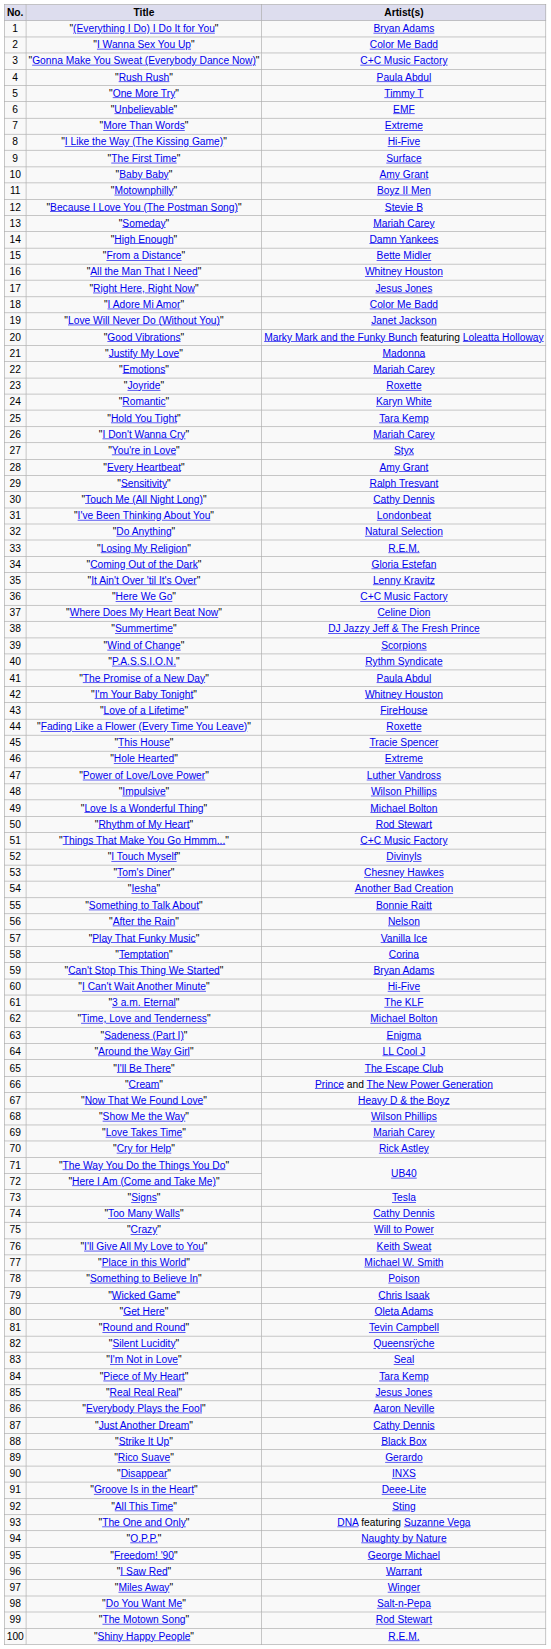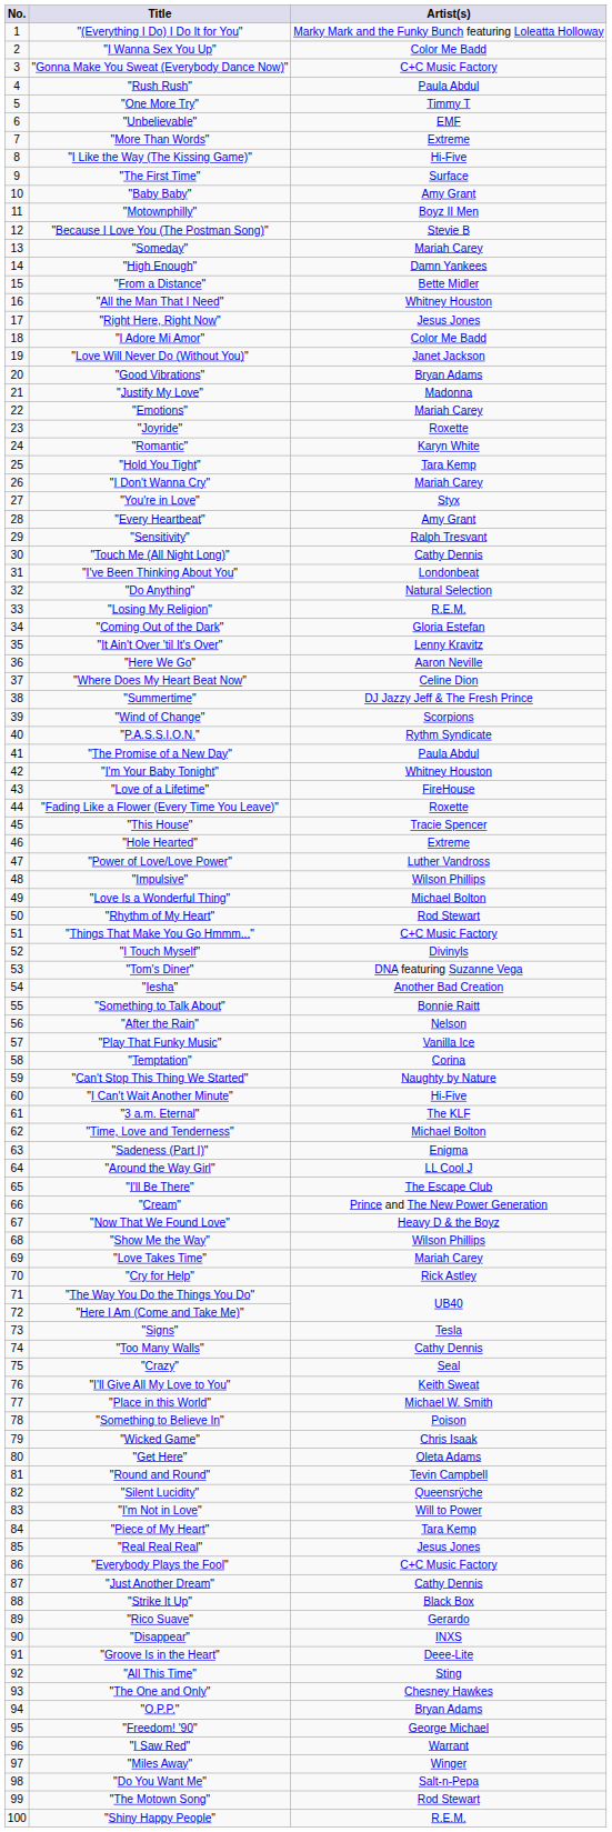 <table class="wikitable sortable" style="text-align: center">
 <tr>
 <th scope="col" style="background:#dde;">No.</th>
 <th scope="col" style="background:#dde;">Title</th>
 <th scope="col" style="background:#dde;">Artist(s)</th>
 </tr>
 <tr>
 <td>1</td>
 <td>"<a href='#'>(Everything I Do) I Do It for You</a>"</td>
-<td><a href='#'>Bryan Adams</a></td>
+<td><a href='#'>Marky Mark and the Funky Bunch</a> featuring <a href='#'>Loleatta Holloway</a></td>
 </tr>
 <tr>
 <td>2</td>
 <td>"<a href='#'>I Wanna Sex You Up</a>"</td>
 <td><a href='#'>Color Me Badd</a></td>
 </tr>
 <tr>
 <td>3</td>
 <td>"<a href='#'>Gonna Make You Sweat (Everybody Dance Now)</a>"</td>
 <td><a href='#'>C+C Music Factory</a></td>
 </tr>
 <tr>
 <td>4</td>
 <td>"<a href='#'>Rush Rush</a>"</td>
 <td><a href='#'>Paula Abdul</a></td>
 </tr>
 <tr>
 <td>5</td>
 <td>"<a href='#'>One More Try</a>"</td>
 <td><a href='#'>Timmy T</a></td>
 </tr>
 <tr>
 <td>6</td>
 <td>"<a href='#'>Unbelievable</a>"</td>
 <td><a href='#'>EMF</a></td>
 </tr>
 <tr>
 <td>7</td>
 <td>"<a href='#'>More Than Words</a>"</td>
 <td><a href='#'>Extreme</a></td>
 </tr>
 <tr>
 <td>8</td>
 <td>"<a href='#'>I Like the Way (The Kissing Game)</a>"</td>
 <td><a href='#'>Hi-Five</a></td>
 </tr>
 <tr>
 <td>9</td>
 <td>"<a href='#'>The First Time</a>"</td>
 <td><a href='#'>Surface</a></td>
 </tr>
 <tr>
 <td>10</td>
 <td>"<a href='#'>Baby Baby</a>"</td>
 <td><a href='#'>Amy Grant</a></td>
 </tr>
 <tr>
 <td>11</td>
 <td>"<a href='#'>Motownphilly</a>"</td>
 <td><a href='#'>Boyz II Men</a></td>
 </tr>
 <tr>
 <td>12</td>
 <td>"<a href='#'>Because I Love You (The Postman Song)</a>"</td>
 <td><a href='#'>Stevie B</a></td>
 </tr>
 <tr>
 <td>13</td>
 <td>"<a href='#'>Someday</a>"</td>
 <td><a href='#'>Mariah Carey</a></td>
 </tr>
 <tr>
 <td>14</td>
 <td>"<a href='#'>High Enough</a>"</td>
 <td><a href='#'>Damn Yankees</a></td>
 </tr>
 <tr>
 <td>15</td>
 <td>"<a href='#'>From a Distance</a>"</td>
 <td><a href='#'>Bette Midler</a></td>
 </tr>
 <tr>
 <td>16</td>
 <td>"<a href='#'>All the Man That I Need</a>"</td>
 <td><a href='#'>Whitney Houston</a></td>
 </tr>
 <tr>
 <td>17</td>
 <td>"<a href='#'>Right Here, Right Now</a>"</td>
 <td><a href='#'>Jesus Jones</a></td>
 </tr>
 <tr>
 <td>18</td>
 <td>"<a href='#'>I Adore Mi Amor</a>"</td>
 <td><a href='#'>Color Me Badd</a></td>
 </tr>
 <tr>
 <td>19</td>
 <td>"<a href='#'>Love Will Never Do (Without You)</a>"</td>
 <td><a href='#'>Janet Jackson</a></td>
 </tr>
 <tr>
 <td>20</td>
 <td>"<a href='#'>Good Vibrations</a>"</td>
-<td><a href='#'>Marky Mark and the Funky Bunch</a> featuring <a href='#'>Loleatta Holloway</a></td>
+<td><a href='#'>Bryan Adams</a></td>
 </tr>
 <tr>
 <td>21</td>
 <td>"<a href='#'>Justify My Love</a>"</td>
 <td><a href='#'>Madonna</a></td>
 </tr>
 <tr>
 <td>22</td>
 <td>"<a href='#'>Emotions</a>"</td>
 <td><a href='#'>Mariah Carey</a></td>
 </tr>
 <tr>
 <td>23</td>
 <td>"<a href='#'>Joyride</a>"</td>
 <td><a href='#'>Roxette</a></td>
 </tr>
 <tr>
 <td>24</td>
 <td>"<a href='#'>Romantic</a>"</td>
 <td><a href='#'>Karyn White</a></td>
 </tr>
 <tr>
 <td>25</td>
 <td>"<a href='#'>Hold You Tight</a>"</td>
 <td><a href='#'>Tara Kemp</a></td>
 </tr>
 <tr>
 <td>26</td>
 <td>"<a href='#'>I Don't Wanna Cry</a>"</td>
 <td><a href='#'>Mariah Carey</a></td>
 </tr>
 <tr>
 <td>27</td>
 <td>"<a href='#'>You're in Love</a>"</td>
 <td><a href='#'>Styx</a></td>
 </tr>
 <tr>
 <td>28</td>
 <td>"<a href='#'>Every Heartbeat</a>"</td>
 <td><a href='#'>Amy Grant</a></td>
 </tr>
 <tr>
 <td>29</td>
 <td>"<a href='#'>Sensitivity</a>"</td>
 <td><a href='#'>Ralph Tresvant</a></td>
 </tr>
 <tr>
 <td>30</td>
 <td>"<a href='#'>Touch Me (All Night Long)</a>"</td>
 <td><a href='#'>Cathy Dennis</a></td>
 </tr>
 <tr>
 <td>31</td>
 <td>"<a href='#'>I've Been Thinking About You</a>"</td>
 <td><a href='#'>Londonbeat</a></td>
 </tr>
 <tr>
 <td>32</td>
 <td>"<a href='#'>Do Anything</a>"</td>
 <td><a href='#'>Natural Selection</a></td>
 </tr>
 <tr>
 <td>33</td>
 <td>"<a href='#'>Losing My Religion</a>"</td>
 <td><a href='#'>R.E.M.</a></td>
 </tr>
 <tr>
 <td>34</td>
 <td>"<a href='#'>Coming Out of the Dark</a>"</td>
 <td><a href='#'>Gloria Estefan</a></td>
 </tr>
 <tr>
 <td>35</td>
 <td>"<a href='#'>It Ain't Over 'til It's Over</a>"</td>
 <td><a href='#'>Lenny Kravitz</a></td>
 </tr>
 <tr>
 <td>36</td>
 <td>"<a href='#'>Here We Go</a>"</td>
-<td><a href='#'>C+C Music Factory</a></td>
+<td><a href='#'>Aaron Neville</a></td>
 </tr>
 <tr>
 <td>37</td>
 <td>"<a href='#'>Where Does My Heart Beat Now</a>"</td>
 <td><a href='#'>Celine Dion</a></td>
 </tr>
 <tr>
 <td>38</td>
 <td>"<a href='#'>Summertime</a>"</td>
 <td><a href='#'>DJ Jazzy Jeff & The Fresh Prince</a></td>
 </tr>
 <tr>
 <td>39</td>
 <td>"<a href='#'>Wind of Change</a>"</td>
 <td><a href='#'>Scorpions</a></td>
 </tr>
 <tr>
 <td>40</td>
 <td>"<a href='#'>P.A.S.S.I.O.N.</a>"</td>
 <td><a href='#'>Rythm Syndicate</a></td>
 </tr>
 <tr>
 <td>41</td>
 <td>"<a href='#'>The Promise of a New Day</a>"</td>
 <td><a href='#'>Paula Abdul</a></td>
 </tr>
 <tr>
 <td>42</td>
 <td>"<a href='#'>I'm Your Baby Tonight</a>"</td>
 <td><a href='#'>Whitney Houston</a></td>
 </tr>
 <tr>
 <td>43</td>
 <td>"<a href='#'>Love of a Lifetime</a>"</td>
 <td><a href='#'>FireHouse</a></td>
 </tr>
 <tr>
 <td>44</td>
 <td>"<a href='#'>Fading Like a Flower (Every Time You Leave)</a>"</td>
 <td><a href='#'>Roxette</a></td>
 </tr>
 <tr>
 <td>45</td>
 <td>"<a href='#'>This House</a>"</td>
 <td><a href='#'>Tracie Spencer</a></td>
 </tr>
 <tr>
 <td>46</td>
 <td>"<a href='#'>Hole Hearted</a>"</td>
 <td><a href='#'>Extreme</a></td>
 </tr>
 <tr>
 <td>47</td>
 <td>"<a href='#'>Power of Love/Love Power</a>"</td>
 <td><a href='#'>Luther Vandross</a></td>
 </tr>
 <tr>
 <td>48</td>
 <td>"<a href='#'>Impulsive</a>"</td>
 <td><a href='#'>Wilson Phillips</a></td>
 </tr>
 <tr>
 <td>49</td>
 <td>"<a href='#'>Love Is a Wonderful Thing</a>"</td>
 <td><a href='#'>Michael Bolton</a></td>
 </tr>
 <tr>
 <td>50</td>
 <td>"<a href='#'>Rhythm of My Heart</a>"</td>
 <td><a href='#'>Rod Stewart</a></td>
 </tr>
 <tr>
 <td>51</td>
 <td>"<a href='#'>Things That Make You Go Hmmm...</a>"</td>
 <td><a href='#'>C+C Music Factory</a></td>
 </tr>
 <tr>
 <td>52</td>
 <td>"<a href='#'>I Touch Myself</a>"</td>
 <td><a href='#'>Divinyls</a></td>
 </tr>
 <tr>
 <td>53</td>
 <td>"<a href='#'>Tom's Diner</a>"</td>
-<td><a href='#'>Chesney Hawkes</a></td>
+<td><a href='#'>DNA</a> featuring <a href='#'>Suzanne Vega</a></td>
 </tr>
 <tr>
 <td>54</td>
 <td>"<a href='#'>Iesha</a>"</td>
 <td><a href='#'>Another Bad Creation</a></td>
 </tr>
 <tr>
 <td>55</td>
 <td>"<a href='#'>Something to Talk About</a>"</td>
 <td><a href='#'>Bonnie Raitt</a></td>
 </tr>
 <tr>
 <td>56</td>
 <td>"<a href='#'>After the Rain</a>"</td>
 <td><a href='#'>Nelson</a></td>
 </tr>
 <tr>
 <td>57</td>
 <td>"<a href='#'>Play That Funky Music</a>"</td>
 <td><a href='#'>Vanilla Ice</a></td>
 </tr>
 <tr>
 <td>58</td>
 <td>"<a href='#'>Temptation</a>"</td>
 <td><a href='#'>Corina</a></td>
 </tr>
 <tr>
 <td>59</td>
 <td>"<a href='#'>Can't Stop This Thing We Started</a>"</td>
-<td><a href='#'>Bryan Adams</a></td>
+<td><a href='#'>Naughty by Nature</a></td>
 </tr>
 <tr>
 <td>60</td>
 <td>"<a href='#'>I Can't Wait Another Minute</a>"</td>
 <td><a href='#'>Hi-Five</a></td>
 </tr>
 <tr>
 <td>61</td>
 <td>"<a href='#'>3 a.m. Eternal</a>"</td>
 <td><a href='#'>The KLF</a></td>
 </tr>
 <tr>
 <td>62</td>
 <td>"<a href='#'>Time, Love and Tenderness</a>"</td>
 <td><a href='#'>Michael Bolton</a></td>
 </tr>
 <tr>
 <td>63</td>
 <td>"<a href='#'>Sadeness (Part I)</a>"</td>
 <td><a href='#'>Enigma</a></td>
 </tr>
 <tr>
 <td>64</td>
 <td>"<a href='#'>Around the Way Girl</a>"</td>
 <td><a href='#'>LL Cool J</a></td>
 </tr>
 <tr>
 <td>65</td>
 <td>"<a href='#'>I'll Be There</a>"</td>
 <td><a href='#'>The Escape Club</a></td>
 </tr>
 <tr>
 <td>66</td>
 <td>"<a href='#'>Cream</a>"</td>
 <td><a href='#'>Prince</a> and <a href='#'>The New Power Generation</a></td>
 </tr>
 <tr>
 <td>67</td>
 <td>"<a href='#'>Now That We Found Love</a>"</td>
 <td><a href='#'>Heavy D & the Boyz</a></td>
 </tr>
 <tr>
 <td>68</td>
 <td>"<a href='#'>Show Me the Way</a>"</td>
 <td><a href='#'>Wilson Phillips</a></td>
 </tr>
 <tr>
 <td>69</td>
 <td>"<a href='#'>Love Takes Time</a>"</td>
 <td><a href='#'>Mariah Carey</a></td>
 </tr>
 <tr>
 <td>70</td>
 <td>"<a href='#'>Cry for Help</a>"</td>
 <td><a href='#'>Rick Astley</a></td>
 </tr>
 <tr>
 <td>71</td>
 <td>"<a href='#'>The Way You Do the Things You Do</a>"</td>
 <td rowspan="2"><a href='#'>UB40</a></td>
 </tr>
 <tr>
 <td>72</td>
 <td>"<a href='#'>Here I Am (Come and Take Me)</a>"</td>
 </tr>
 <tr>
 <td>73</td>
 <td>"<a href='#'>Signs</a>"</td>
 <td><a href='#'>Tesla</a></td>
 </tr>
 <tr>
 <td>74</td>
 <td>"<a href='#'>Too Many Walls</a>"</td>
 <td><a href='#'>Cathy Dennis</a></td>
 </tr>
 <tr>
 <td>75</td>
 <td>"<a href='#'>Crazy</a>"</td>
-<td><a href='#'>Will to Power</a></td>
+<td><a href='#'>Seal</a></td>
 </tr>
 <tr>
 <td>76</td>
 <td>"<a href='#'>I'll Give All My Love to You</a>"</td>
 <td><a href='#'>Keith Sweat</a></td>
 </tr>
 <tr>
 <td>77</td>
 <td>"<a href='#'>Place in this World</a>"</td>
 <td><a href='#'>Michael W. Smith</a></td>
 </tr>
 <tr>
 <td>78</td>
 <td>"<a href='#'>Something to Believe In</a>"</td>
 <td><a href='#'>Poison</a></td>
 </tr>
 <tr>
 <td>79</td>
 <td>"<a href='#'>Wicked Game</a>"</td>
 <td><a href='#'>Chris Isaak</a></td>
 </tr>
 <tr>
 <td>80</td>
 <td>"<a href='#'>Get Here</a>"</td>
 <td><a href='#'>Oleta Adams</a></td>
 </tr>
 <tr>
 <td>81</td>
 <td>"<a href='#'>Round and Round</a>"</td>
 <td><a href='#'>Tevin Campbell</a></td>
 </tr>
 <tr>
 <td>82</td>
 <td>"<a href='#'>Silent Lucidity</a>"</td>
 <td><a href='#'>Queensrÿche</a></td>
 </tr>
 <tr>
 <td>83</td>
 <td>"<a href='#'>I'm Not in Love</a>"</td>
-<td><a href='#'>Seal</a></td>
+<td><a href='#'>Will to Power</a></td>
 </tr>
 <tr>
 <td>84</td>
 <td>"<a href='#'>Piece of My Heart</a>"</td>
 <td><a href='#'>Tara Kemp</a></td>
 </tr>
 <tr>
 <td>85</td>
 <td>"<a href='#'>Real Real Real</a>"</td>
 <td><a href='#'>Jesus Jones</a></td>
 </tr>
 <tr>
 <td>86</td>
 <td>"<a href='#'>Everybody Plays the Fool</a>"</td>
-<td><a href='#'>Aaron Neville</a></td>
+<td><a href='#'>C+C Music Factory</a></td>
 </tr>
 <tr>
 <td>87</td>
 <td>"<a href='#'>Just Another Dream</a>"</td>
 <td><a href='#'>Cathy Dennis</a></td>
 </tr>
 <tr>
 <td>88</td>
 <td>"<a href='#'>Strike It Up</a>"</td>
 <td><a href='#'>Black Box</a></td>
 </tr>
 <tr>
 <td>89</td>
 <td>"<a href='#'>Rico Suave</a>"</td>
 <td><a href='#'>Gerardo</a></td>
 </tr>
 <tr>
 <td>90</td>
 <td>"<a href='#'>Disappear</a>"</td>
 <td><a href='#'>INXS</a></td>
 </tr>
 <tr>
 <td>91</td>
 <td>"<a href='#'>Groove Is in the Heart</a>"</td>
 <td><a href='#'>Deee-Lite</a></td>
 </tr>
 <tr>
 <td>92</td>
 <td>"<a href='#'>All This Time</a>"</td>
 <td><a href='#'>Sting</a></td>
 </tr>
 <tr>
 <td>93</td>
 <td>"<a href='#'>The One and Only</a>"</td>
-<td><a href='#'>DNA</a> featuring <a href='#'>Suzanne Vega</a></td>
+<td><a href='#'>Chesney Hawkes</a></td>
 </tr>
 <tr>
 <td>94</td>
 <td>"<a href='#'>O.P.P.</a>"</td>
-<td><a href='#'>Naughty by Nature</a></td>
+<td><a href='#'>Bryan Adams</a></td>
 </tr>
 <tr>
 <td>95</td>
 <td>"<a href='#'>Freedom! '90</a>"</td>
 <td><a href='#'>George Michael</a></td>
 </tr>
 <tr>
 <td>96</td>
 <td>"<a href='#'>I Saw Red</a>"</td>
 <td><a href='#'>Warrant</a></td>
 </tr>
 <tr>
 <td>97</td>
 <td>"<a href='#'>Miles Away</a>"</td>
 <td><a href='#'>Winger</a></td>
 </tr>
 <tr>
 <td>98</td>
 <td>"<a href='#'>Do You Want Me</a>"</td>
 <td><a href='#'>Salt-n-Pepa</a></td>
 </tr>
 <tr>
 <td>99</td>
 <td>"<a href='#'>The Motown Song</a>"</td>
 <td><a href='#'>Rod Stewart</a></td>
 </tr>
 <tr>
 <td>100</td>
 <td>"<a href='#'>Shiny Happy People</a>"</td>
 <td><a href='#'>R.E.M.</a></td>
 </tr>
 </table>
